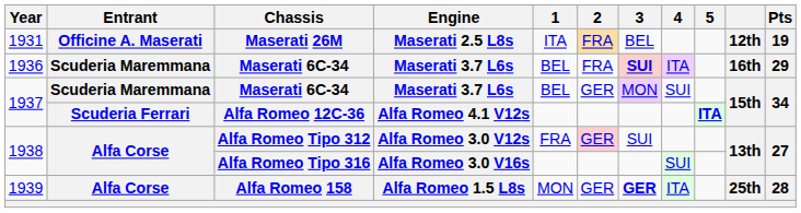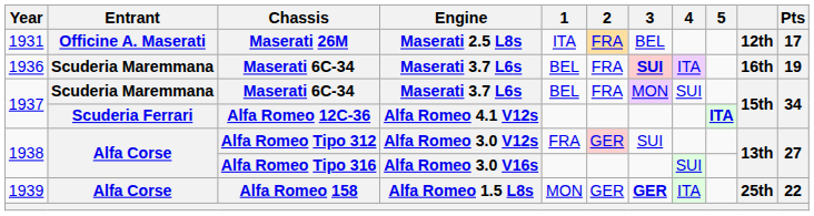 <table class="wikitable" style="text-align:center; font-size:85%">
 <tr>
 <th>Year</th>
 <th>Entrant</th>
 <th>Chassis</th>
 <th>Engine</th>
 <th>1</th>
 <th>2</th>
 <th>3</th>
 <th>4</th>
 <th>5</th>
 <th></th>
 <th>Pts</th>
 </tr>
 <tr>
 <td><a href='#'>1931</a></td>
 <th nowrap><a href='#'>Officine A. Maserati</a></th>
 <th nowrap><a href='#'>Maserati</a> <a href='#'>26M</a></th>
 <th nowrap><a href='#'>Maserati</a> 2.5 <a href='#'>L8</a><a href='#'>s</a></th>
 <td><a href='#'>ITA</a></td>
 <td style="background:#ffdf9f;"><a href='#'>FRA</a><br></td>
 <td><a href='#'>BEL</a></td>
 <td></td>
 <td></td>
 <th>12th</th>
-<th>19</th>
+<th>17</th>
 </tr>
 <tr>
 <td><a href='#'>1936</a></td>
 <th nowrap>Scuderia Maremmana</th>
 <th nowrap><a href='#'>Maserati</a> 6C-34</th>
 <th nowrap><a href='#'>Maserati</a> 3.7 <a href='#'>L6</a><a href='#'>s</a></th>
 <td><a href='#'>BEL</a></td>
 <td><a href='#'>FRA</a></td>
 <td style="background:#ffcfcf;"><strong><a href='#'>SUI</a><br></strong></td>
 <td style="background:#efcfff;"><a href='#'>ITA</a><br></td>
 <td></td>
 <th>16th</th>
-<th>29</th>
+<th>19</th>
 </tr>
 <tr>
 <td rowspan=2><a href='#'>1937</a></td>
 <th nowrap>Scuderia Maremmana</th>
 <th nowrap><a href='#'>Maserati</a> 6C-34</th>
 <th nowrap><a href='#'>Maserati</a> 3.7 <a href='#'>L6</a><a href='#'>s</a></th>
 <td><a href='#'>BEL</a></td>
-<td><a href='#'>GER</a></td>
+<td><a href='#'>FRA</a></td>
 <td style="background:#efcfff;"><a href='#'>MON</a><br></td>
 <td><a href='#'>SUI</a></td>
 <td></td>
 <th rowspan=2>15th</th>
 <th rowspan=2>34</th>
 </tr>
 <tr>
 <th nowrap><a href='#'>Scuderia Ferrari</a></th>
 <th nowrap><a href='#'>Alfa Romeo</a> <a href='#'>12C-36</a></th>
 <th nowrap><a href='#'>Alfa Romeo</a> 4.1 <a href='#'>V12</a><a href='#'>s</a></th>
 <td></td>
 <td></td>
 <td></td>
 <td></td>
 <td style="background:#dfffdf;"><strong><a href='#'>ITA</a><br></strong></td>
 </tr>
 <tr>
 <td rowspan=2><a href='#'>1938</a></td>
 <th rowspan=2 nowrap><a href='#'>Alfa Corse</a></th>
 <th nowrap><a href='#'>Alfa Romeo</a> <a href='#'>Tipo 312</a></th>
 <th nowrap><a href='#'>Alfa Romeo</a> 3.0 <a href='#'>V12</a><a href='#'>s</a></th>
 <td><a href='#'>FRA</a></td>
 <td style="background:#ffcfcf;"><a href='#'>GER</a><br></td>
 <td><a href='#'>SUI</a></td>
 <td></td>
 <td></td>
 <th rowspan=2>13th</th>
 <th rowspan=2>27</th>
 </tr>
 <tr>
 <th nowrap><a href='#'>Alfa Romeo</a> <a href='#'>Tipo 316</a></th>
 <th nowrap><a href='#'>Alfa Romeo</a> 3.0 <a href='#'>V16</a><a href='#'>s</a></th>
 <td></td>
 <td></td>
 <td></td>
 <td style="background:#dfffdf;"><a href='#'>SUI</a><br></td>
 <td></td>
 </tr>
 <tr>
 <td><a href='#'>1939</a></td>
 <th nowrap><a href='#'>Alfa Corse</a></th>
 <th nowrap><a href='#'>Alfa Romeo</a> <a href='#'>158</a></th>
 <th nowrap><a href='#'>Alfa Romeo</a> 1.5 <a href='#'>L8</a><a href='#'>s</a></th>
 <td><a href='#'>MON</a></td>
 <td><a href='#'>GER</a></td>
 <td><strong><a href='#'>GER</a></strong></td>
 <td style="background:#dfffdf;"><a href='#'>ITA</a><br></td>
 <td></td>
 <th>25th</th>
-<th>28</th>
+<th>22</th>
 </tr>
 <tr>
 <th colspan=11></th>
 </tr>
 </table>
